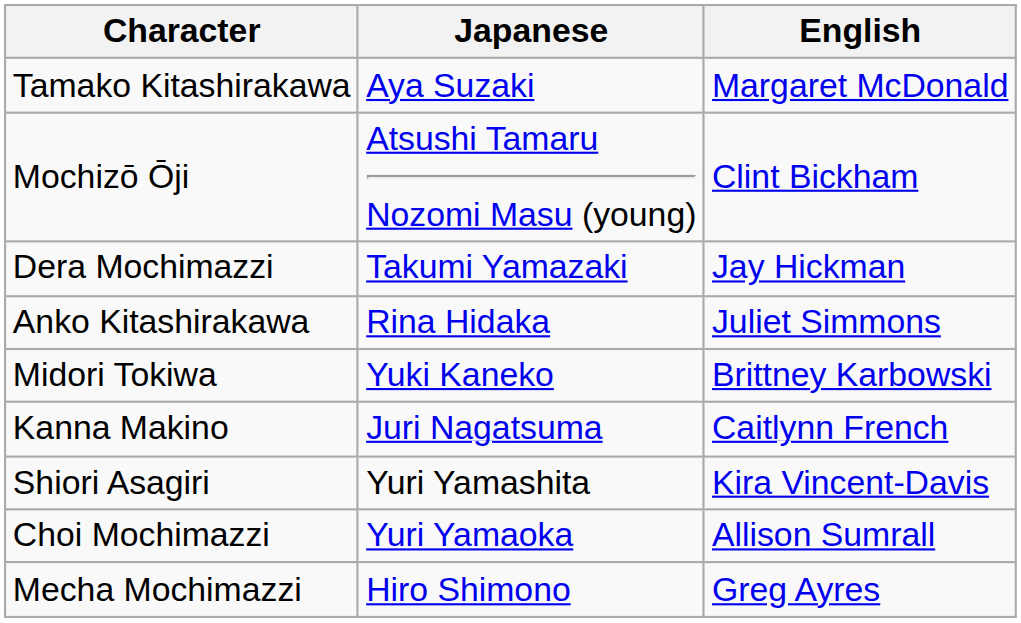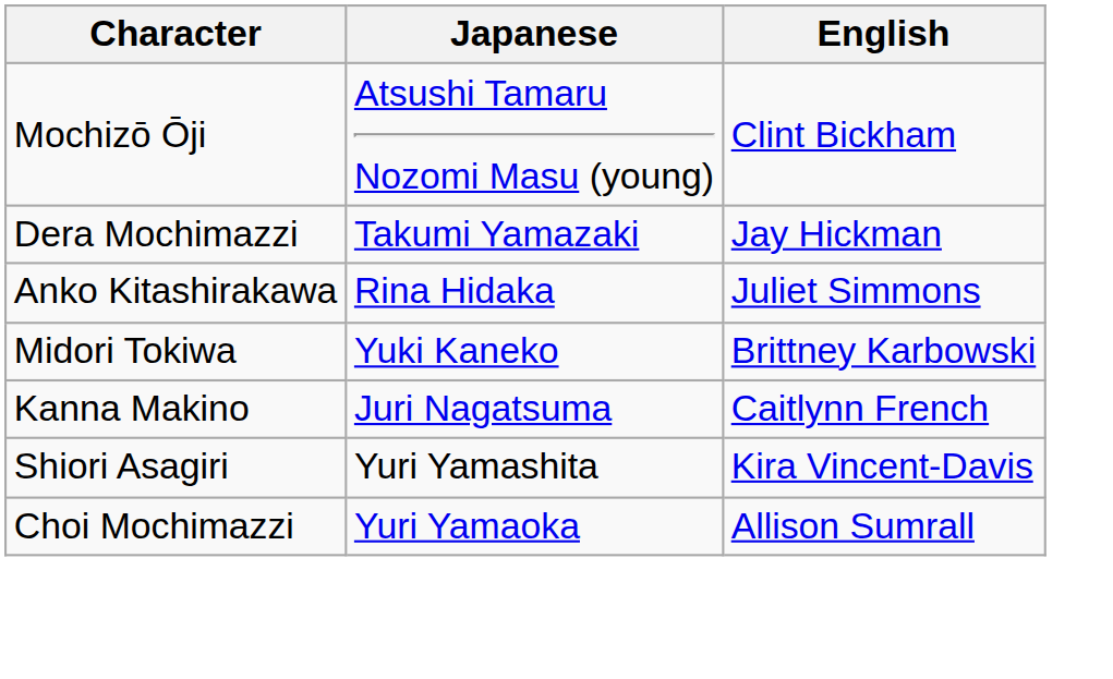 <table class="wikitable">
 <tr>
 <th>Character</th>
 <th>Japanese</th>
 <th>English</th>
-</tr>
-<tr>
-<td>Tamako Kitashirakawa</td>
-<td><a href='#'>Aya Suzaki</a></td>
-<td><a href='#'>Margaret McDonald</a></td>
 </tr>
 <tr>
 <td>Mochizō Ōji</td>
 <td><a href='#'>Atsushi Tamaru</a><hr><a href='#'>Nozomi Masu</a> (young)</td>
 <td><a href='#'>Clint Bickham</a></td>
 </tr>
 <tr>
 <td>Dera Mochimazzi</td>
 <td><a href='#'>Takumi Yamazaki</a></td>
 <td><a href='#'>Jay Hickman</a></td>
 </tr>
 <tr>
 <td>Anko Kitashirakawa</td>
 <td><a href='#'>Rina Hidaka</a></td>
 <td><a href='#'>Juliet Simmons</a></td>
 </tr>
 <tr>
 <td>Midori Tokiwa</td>
 <td><a href='#'>Yuki Kaneko</a></td>
 <td><a href='#'>Brittney Karbowski</a></td>
 </tr>
 <tr>
 <td>Kanna Makino</td>
 <td><a href='#'>Juri Nagatsuma</a></td>
 <td><a href='#'>Caitlynn French</a></td>
 </tr>
 <tr>
 <td>Shiori Asagiri</td>
 <td>Yuri Yamashita</td>
 <td><a href='#'>Kira Vincent-Davis</a></td>
 </tr>
 <tr>
 <td>Choi Mochimazzi</td>
 <td><a href='#'>Yuri Yamaoka</a></td>
 <td><a href='#'>Allison Sumrall</a></td>
 </tr>
-<tr>
-<td>Mecha Mochimazzi</td>
-<td><a href='#'>Hiro Shimono</a></td>
-<td><a href='#'>Greg Ayres</a></td>
-</tr>
 </table>
